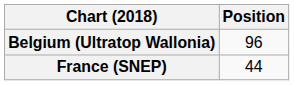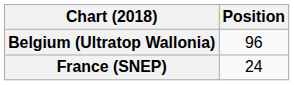 <table class="wikitable sortable plainrowheaders" style="text-align:center">
 <tr>
 <th scope="col">Chart (2018)</th>
 <th scope="col">Position</th>
 </tr>
 <tr>
 <th scope="row">Belgium (Ultratop Wallonia)</th>
 <td>96</td>
 </tr>
 <tr>
 <th scope="row">France (SNEP)</th>
-<td>44</td>
+<td>24</td>
 </tr>
 </table>
